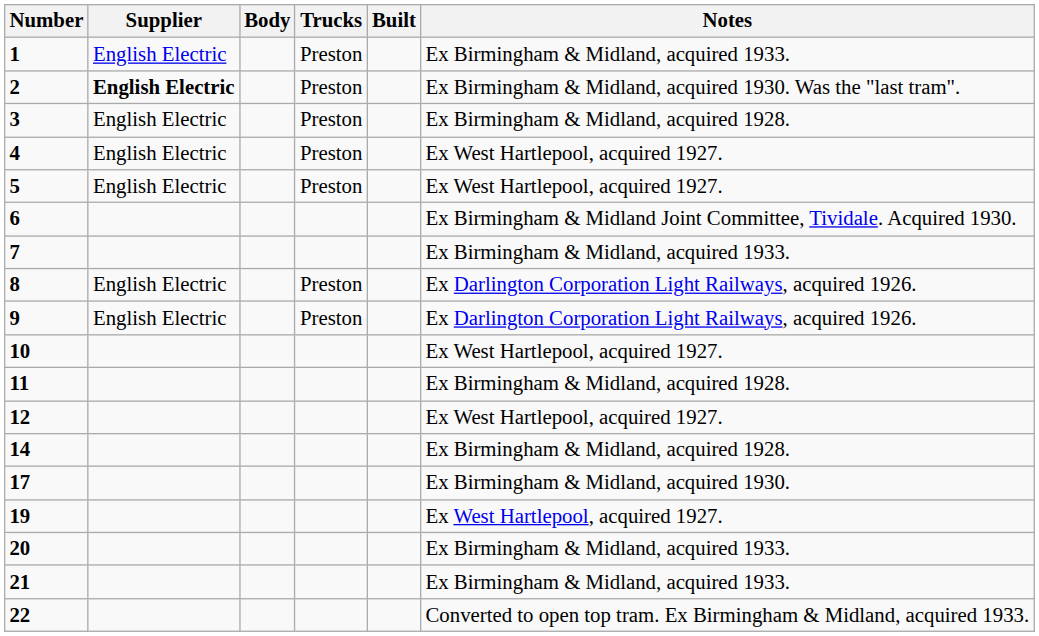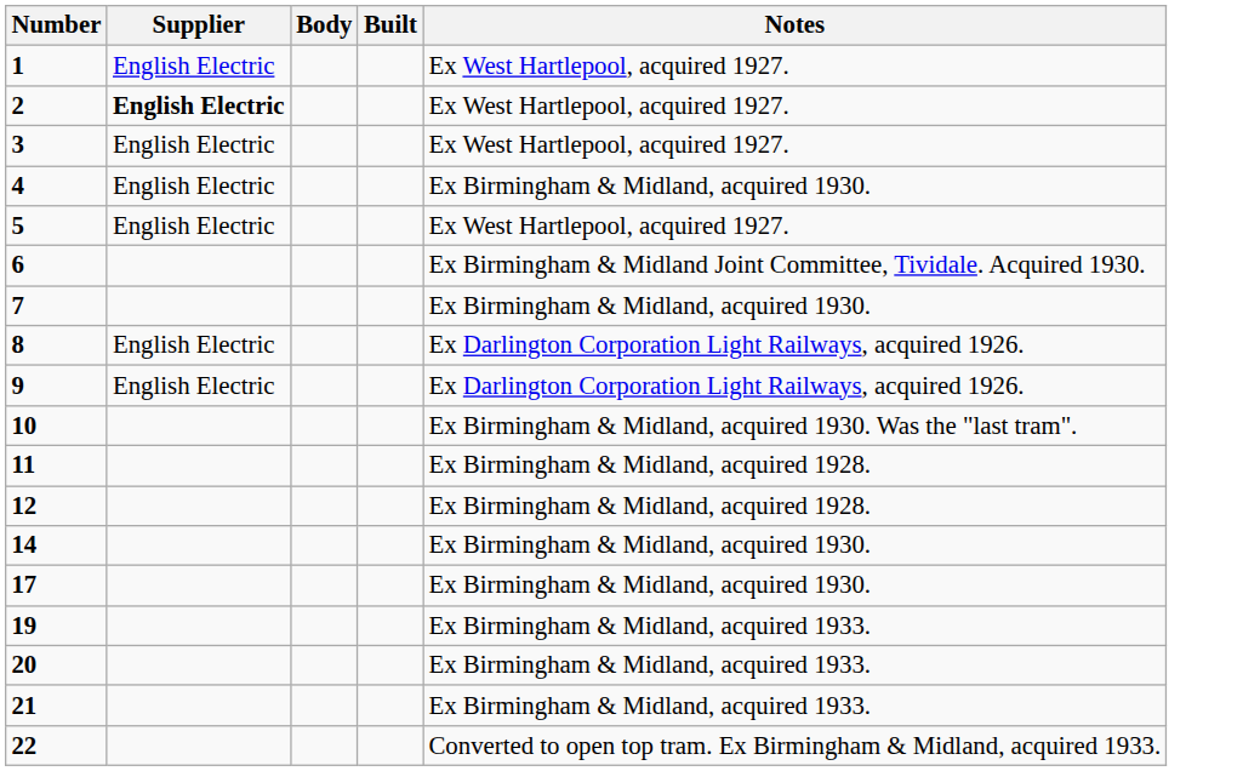 <table class="wikitable">
 <tr>
 <th>Number</th>
 <th>Supplier</th>
 <th>Body</th>
-<th>Trucks</th>
 <th>Built</th>
 <th>Notes</th>
 </tr>
 <tr>
 <td><strong>1</strong></td>
 <td><a href='#'>English Electric</a></td>
 <td></td>
-<td>Preston</td>
 <td></td>
-<td>Ex Birmingham & Midland, acquired 1933.</td>
+<td>Ex <a href='#'>West Hartlepool</a>, acquired 1927.</td>
 </tr>
 <tr>
 <td><strong>2</strong></td>
 <td><strong>English Electric</strong></td>
 <td></td>
-<td>Preston</td>
 <td></td>
-<td>Ex Birmingham & Midland, acquired 1930. Was the "last tram".</td>
+<td>Ex West Hartlepool, acquired 1927.</td>
 </tr>
 <tr>
 <td><strong>3</strong></td>
 <td>English Electric</td>
 <td></td>
-<td>Preston</td>
 <td></td>
-<td>Ex Birmingham & Midland, acquired 1928.</td>
+<td>Ex West Hartlepool, acquired 1927.</td>
 </tr>
 <tr>
 <td><strong>4</strong></td>
 <td>English Electric</td>
 <td></td>
-<td>Preston</td>
 <td></td>
-<td>Ex West Hartlepool, acquired 1927.</td>
+<td>Ex Birmingham & Midland, acquired 1930.</td>
 </tr>
 <tr>
 <td><strong>5</strong></td>
 <td>English Electric</td>
 <td></td>
-<td>Preston</td>
 <td></td>
 <td>Ex West Hartlepool, acquired 1927.</td>
 </tr>
 <tr>
 <td><strong>6</strong></td>
-<td></td>
 <td></td>
 <td></td>
 <td></td>
 <td>Ex Birmingham & Midland Joint Committee, <a href='#'>Tividale</a>. Acquired 1930.</td>
 </tr>
 <tr>
 <td><strong>7</strong></td>
 <td></td>
 <td></td>
 <td></td>
-<td></td>
-<td>Ex Birmingham & Midland, acquired 1933.</td>
+<td>Ex Birmingham & Midland, acquired 1930.</td>
 </tr>
 <tr>
 <td><strong>8</strong></td>
 <td>English Electric</td>
 <td></td>
-<td>Preston</td>
 <td></td>
 <td>Ex <a href='#'>Darlington Corporation Light Railways</a>, acquired 1926.</td>
 </tr>
 <tr>
 <td><strong>9</strong></td>
 <td>English Electric</td>
 <td></td>
-<td>Preston</td>
 <td></td>
 <td>Ex <a href='#'>Darlington Corporation Light Railways</a>, acquired 1926.</td>
 </tr>
 <tr>
 <td><strong>10</strong></td>
 <td></td>
 <td></td>
 <td></td>
-<td></td>
-<td>Ex West Hartlepool, acquired 1927.</td>
+<td>Ex Birmingham & Midland, acquired 1930. Was the "last tram".</td>
 </tr>
 <tr>
 <td><strong>11</strong></td>
-<td></td>
 <td></td>
 <td></td>
 <td></td>
 <td>Ex Birmingham & Midland, acquired 1928.</td>
 </tr>
 <tr>
 <td><strong>12</strong></td>
 <td></td>
 <td></td>
 <td></td>
-<td></td>
-<td>Ex West Hartlepool, acquired 1927.</td>
+<td>Ex Birmingham & Midland, acquired 1928.</td>
 </tr>
 <tr>
 <td><strong>14</strong></td>
 <td></td>
 <td></td>
 <td></td>
-<td></td>
-<td>Ex Birmingham & Midland, acquired 1928.</td>
+<td>Ex Birmingham & Midland, acquired 1930.</td>
 </tr>
 <tr>
 <td><strong>17</strong></td>
-<td></td>
 <td></td>
 <td></td>
 <td></td>
 <td>Ex Birmingham & Midland, acquired 1930.</td>
 </tr>
 <tr>
 <td><strong>19</strong></td>
 <td></td>
 <td></td>
 <td></td>
-<td></td>
-<td>Ex <a href='#'>West Hartlepool</a>, acquired 1927.</td>
+<td>Ex Birmingham & Midland, acquired 1933.</td>
 </tr>
 <tr>
 <td><strong>20</strong></td>
-<td></td>
 <td></td>
 <td></td>
 <td></td>
 <td>Ex Birmingham & Midland, acquired 1933.</td>
 </tr>
 <tr>
 <td><strong>21</strong></td>
 <td></td>
 <td></td>
 <td></td>
-<td></td>
 <td>Ex Birmingham & Midland, acquired 1933.</td>
 </tr>
 <tr>
 <td><strong>22</strong></td>
 <td></td>
 <td></td>
 <td></td>
-<td></td>
 <td>Converted to open top tram. Ex Birmingham & Midland, acquired 1933.</td>
 </tr>
 </table>
